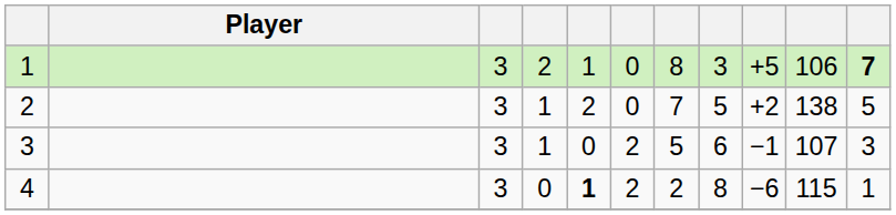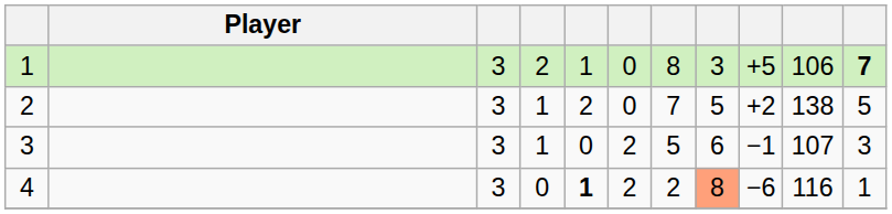 <table class="wikitable" style="text-align:center;">
 <tr>
 <th width=20></th>
 <th width=260>Player</th>
 <th width=20></th>
 <th width=20></th>
 <th width=20></th>
 <th width=20></th>
 <th width=20></th>
 <th width=20></th>
 <th width=20></th>
 <th width=30></th>
 <th width=20></th>
 </tr>
 <tr style="background:#D0F0C0;">
 <td>1</td>
 <td align=left> <small></small></td>
 <td>3</td>
 <td>2</td>
 <td>1</td>
 <td>0</td>
 <td>8</td>
 <td>3</td>
 <td>+5</td>
 <td>106</td>
 <td><strong>7</strong></td>
 </tr>
 <tr>
 <td>2</td>
 <td align=left> <small></small></td>
 <td>3</td>
 <td>1</td>
 <td>2</td>
 <td>0</td>
 <td>7</td>
 <td>5</td>
 <td>+2</td>
 <td>138</td>
 <td>5</td>
 </tr>
 <tr>
 <td>3</td>
 <td align=left> <small></small></td>
 <td>3</td>
 <td>1</td>
 <td>0</td>
 <td>2</td>
 <td>5</td>
 <td>6</td>
 <td>−1</td>
 <td>107</td>
 <td>3</td>
 </tr>
 <tr>
 <td>4</td>
 <td align=left> <small></small></td>
 <td>3</td>
 <td>0</td>
 <td><strong>1</strong></td>
 <td>2</td>
 <td>2</td>
-<td>8</td>
+<td style="background: lightsalmon;">8</td>
 <td>−6</td>
-<td>115</td>
+<td>116</td>
 <td>1</td>
 </tr>
 <tr>
 </tr>
 </table>
